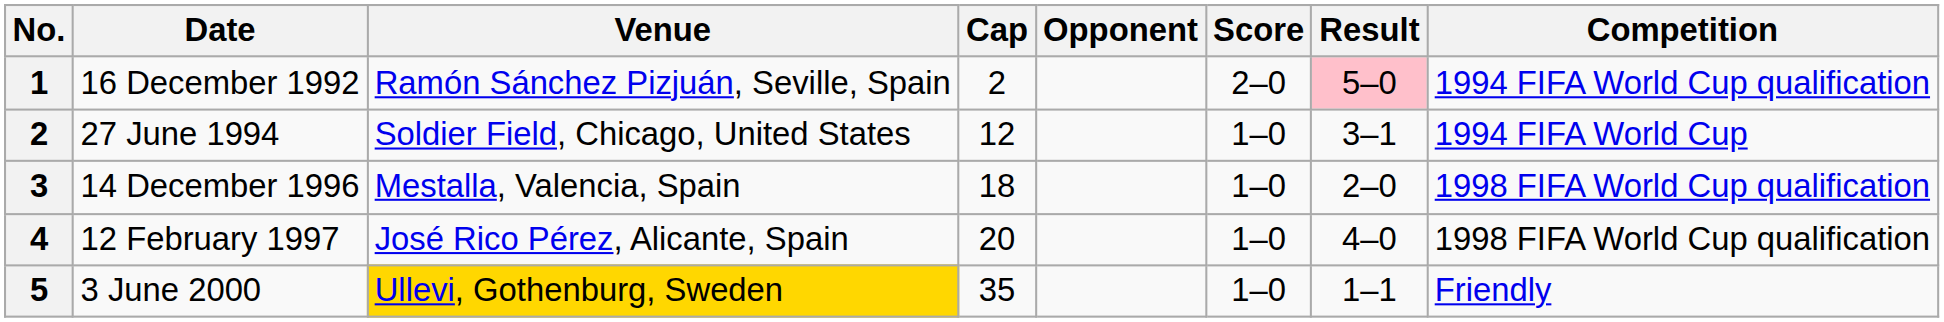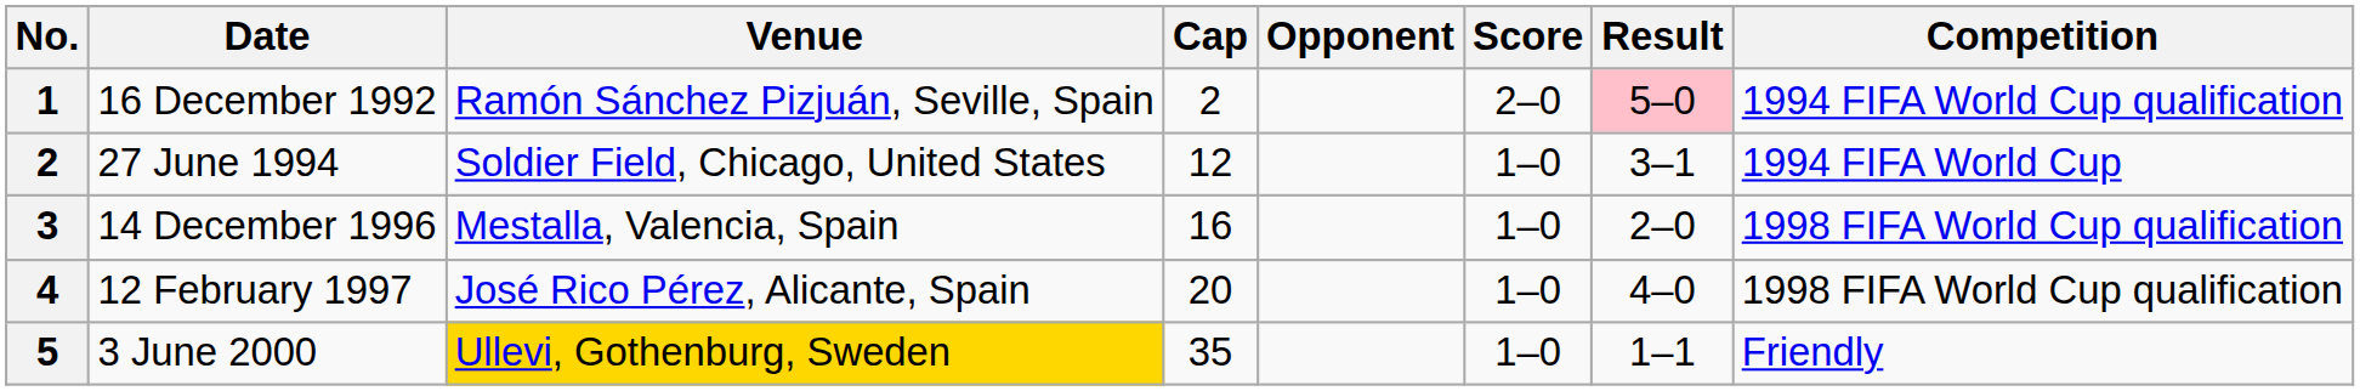 <table class="wikitable plainrowheaders sortable">
 <tr>
 <th scope="col">No.</th>
 <th scope="col">Date</th>
 <th scope="col">Venue</th>
 <th scope="col">Cap</th>
 <th scope="col">Opponent</th>
 <th scope="col">Score</th>
 <th scope="col">Result</th>
 <th scope="col">Competition</th>
 </tr>
 <tr>
 <th scope="row" style="text-align:center">1</th>
 <td>16 December 1992</td>
 <td><a href='#'>Ramón Sánchez Pizjuán</a>, Seville, Spain</td>
 <td style="text-align:center">2</td>
 <td></td>
 <td style="text-align:center">2–0</td>
 <td style="background: pink; text-align:center">5–0</td>
 <td><a href='#'>1994 FIFA World Cup qualification</a></td>
 </tr>
 <tr>
 <th scope="row" style="text-align:center">2</th>
 <td>27 June 1994</td>
 <td><a href='#'>Soldier Field</a>, Chicago, United States</td>
 <td style="text-align:center">12</td>
 <td></td>
 <td style="text-align:center">1–0</td>
 <td style="text-align:center">3–1</td>
 <td><a href='#'>1994 FIFA World Cup</a></td>
 </tr>
 <tr>
 <th scope="row" style="text-align:center">3</th>
 <td>14 December 1996</td>
 <td><a href='#'>Mestalla</a>, Valencia, Spain</td>
-<td style="text-align:center">18</td>
+<td style="text-align:center">16</td>
 <td></td>
 <td style="text-align:center">1–0</td>
 <td style="text-align:center">2–0</td>
 <td><a href='#'>1998 FIFA World Cup qualification</a></td>
 </tr>
 <tr>
 <th scope="row" style="text-align:center">4</th>
 <td>12 February 1997</td>
 <td><a href='#'>José Rico Pérez</a>, Alicante, Spain</td>
 <td style="text-align:center">20</td>
 <td></td>
 <td style="text-align:center">1–0</td>
 <td style="text-align:center">4–0</td>
 <td>1998 FIFA World Cup qualification</td>
 </tr>
 <tr>
 <th scope="row" style="text-align:center">5</th>
 <td>3 June 2000</td>
 <td style="background: gold;"><a href='#'>Ullevi</a>, Gothenburg, Sweden</td>
 <td style="text-align:center">35</td>
 <td></td>
 <td style="text-align:center">1–0</td>
 <td style="text-align:center">1–1</td>
 <td><a href='#'>Friendly</a></td>
 </tr>
 </table>
